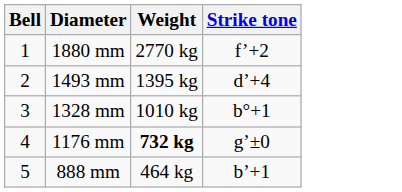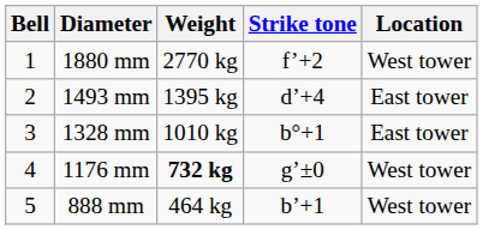 <table class="wikitable" style="text-align:center;">
 <tr>
 <th>Bell</th>
 <th>Diameter</th>
 <th>Weight</th>
 <th><a href='#'>Strike tone</a></th>
+<th>Location</th>
 </tr>
 <tr>
 <td>1</td>
 <td>1880 mm</td>
 <td>2770 kg</td>
 <td>f’+2</td>
+<td>West tower</td>
 </tr>
 <tr>
 <td>2</td>
 <td>1493 mm</td>
 <td>1395 kg</td>
 <td>d’+4</td>
+<td>East tower</td>
 </tr>
 <tr>
 <td>3</td>
 <td>1328 mm</td>
 <td>1010 kg</td>
 <td>b°+1</td>
+<td>East tower</td>
 </tr>
 <tr>
 <td>4</td>
 <td>1176 mm</td>
 <td><strong>732 kg</strong></td>
 <td>g’±0</td>
+<td>West tower</td>
 </tr>
 <tr>
 <td>5</td>
 <td>888 mm</td>
 <td>464 kg</td>
 <td>b’+1</td>
+<td>West tower</td>
 </tr>
 </table>
